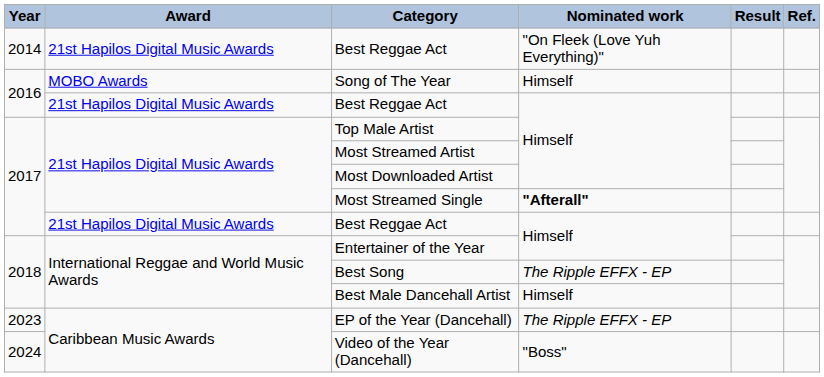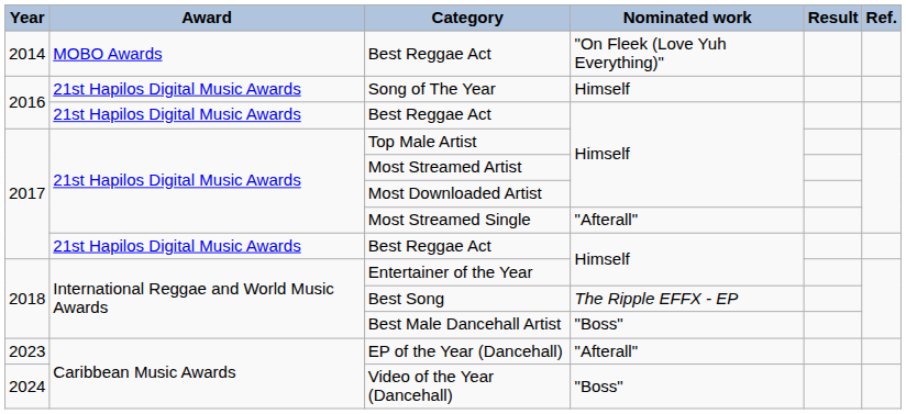 <table class="wikitable">
 <tr>
 <th style="background:#b0c4de;">Year</th>
 <th style="background:#b0c4de;">Award</th>
 <th style="background:#b0c4de;">Category</th>
 <th style="background:#b0c4de;">Nominated work</th>
 <th style="background:#b0c4de;">Result</th>
 <th style="background:#b0c4de;">Ref.</th>
 </tr>
 <tr>
 <td>2014</td>
-<td><a href='#'>21st Hapilos Digital Music Awards</a></td>
+<td><a href='#'>MOBO Awards</a></td>
 <td>Best Reggae Act</td>
 <td>"On Fleek (Love Yuh Everything)"</td>
 <td></td>
 <td align="center"></td>
 </tr>
 <tr>
 <td rowspan="2">2016</td>
-<td><a href='#'>MOBO Awards</a></td>
+<td><a href='#'>21st Hapilos Digital Music Awards</a></td>
 <td>Song of The Year</td>
 <td>Himself</td>
 <td></td>
 <td></td>
 </tr>
 <tr>
 <td><a href='#'>21st Hapilos Digital Music Awards</a></td>
 <td>Best Reggae Act</td>
 <td rowspan="4">Himself</td>
 <td></td>
 <td align="center"></td>
 </tr>
 <tr>
 <td rowspan="5">2017</td>
 <td rowspan="4"><a href='#'>21st Hapilos Digital Music Awards</a></td>
 <td>Top Male Artist</td>
 <td></td>
 <td rowspan="4"></td>
 </tr>
 <tr>
 <td>Most Streamed Artist</td>
 <td></td>
 </tr>
 <tr>
 <td>Most Downloaded Artist</td>
 <td></td>
 </tr>
 <tr>
 <td>Most Streamed Single</td>
-<td><strong>"Afterall"</strong></td>
+<td>"Afterall"</td>
 <td></td>
 </tr>
 <tr>
 <td><a href='#'>21st Hapilos Digital Music Awards</a></td>
 <td>Best Reggae Act</td>
 <td rowspan="2">Himself</td>
 <td></td>
 <td></td>
 </tr>
 <tr>
 <td rowspan="3">2018</td>
 <td rowspan="3">International Reggae and World Music Awards</td>
 <td>Entertainer of the Year</td>
 <td></td>
 <td rowspan="3"></td>
 </tr>
 <tr>
 <td>Best Song</td>
 <td><em>The Ripple EFFX - EP</em></td>
 <td></td>
 </tr>
 <tr>
 <td>Best Male Dancehall Artist</td>
-<td>Himself</td>
+<td>"Boss"</td>
 <td></td>
 </tr>
 <tr>
 <td>2023</td>
 <td rowspan="2">Caribbean Music Awards</td>
 <td>EP of the Year (Dancehall)</td>
-<td><em>The Ripple EFFX - EP</em></td>
+<td>"Afterall"</td>
 <td></td>
 <td The Ripple EFFX - EP></td>
 </tr>
 <tr>
 <td>2024</td>
 <td>Video of the Year (Dancehall)</td>
 <td>"Boss"</td>
 <td></td>
 <td></td>
 </tr>
 </table>
